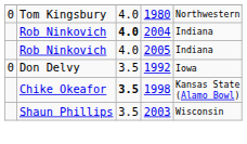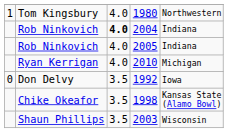 <table class="wikitable">
 <tr>
 </tr>
 <tr>
-<td>0</td>
+<td>1</td>
 <td>Tom Kingsbury</td>
 <td>4.0</td>
 <td><a href='#'>1980</a></td>
 <td style="font-size:80%;">Northwestern</td>
 </tr>
 <tr>
 <td></td>
 <td><a href='#'>Rob Ninkovich</a></td>
 <td><strong>4.0</strong></td>
 <td><a href='#'>2004</a></td>
 <td style="font-size:80%;">Indiana</td>
 </tr>
 <tr>
 <td></td>
 <td><a href='#'>Rob Ninkovich</a></td>
 <td>4.0</td>
 <td><a href='#'>2005</a></td>
 <td style="font-size:80%;">Indiana</td>
 </tr>
 <tr>
+<td></td>
+<td><a href='#'>Ryan Kerrigan</a></td>
+<td>4.0</td>
+<td><a href='#'>2010</a></td>
+<td style="font-size:80%;">Michigan</td>
+</tr>
+<tr>
 <td>0</td>
 <td>Don Delvy</td>
 <td>3.5</td>
 <td><a href='#'>1992</a></td>
 <td style="font-size:80%;">Iowa</td>
 </tr>
 <tr>
 <td></td>
 <td><a href='#'>Chike Okeafor</a></td>
-<td><strong>3.5</strong></td>
+<td>3.5</td>
 <td><a href='#'>1998</a></td>
 <td style="font-size:80%;">Kansas State<br>(<a href='#'>Alamo Bowl</a>)</td>
 </tr>
 <tr>
 <td></td>
 <td><a href='#'>Shaun Phillips</a></td>
 <td>3.5</td>
 <td><a href='#'>2003</a></td>
 <td style="font-size:80%;">Wisconsin</td>
 </tr>
 </table>
